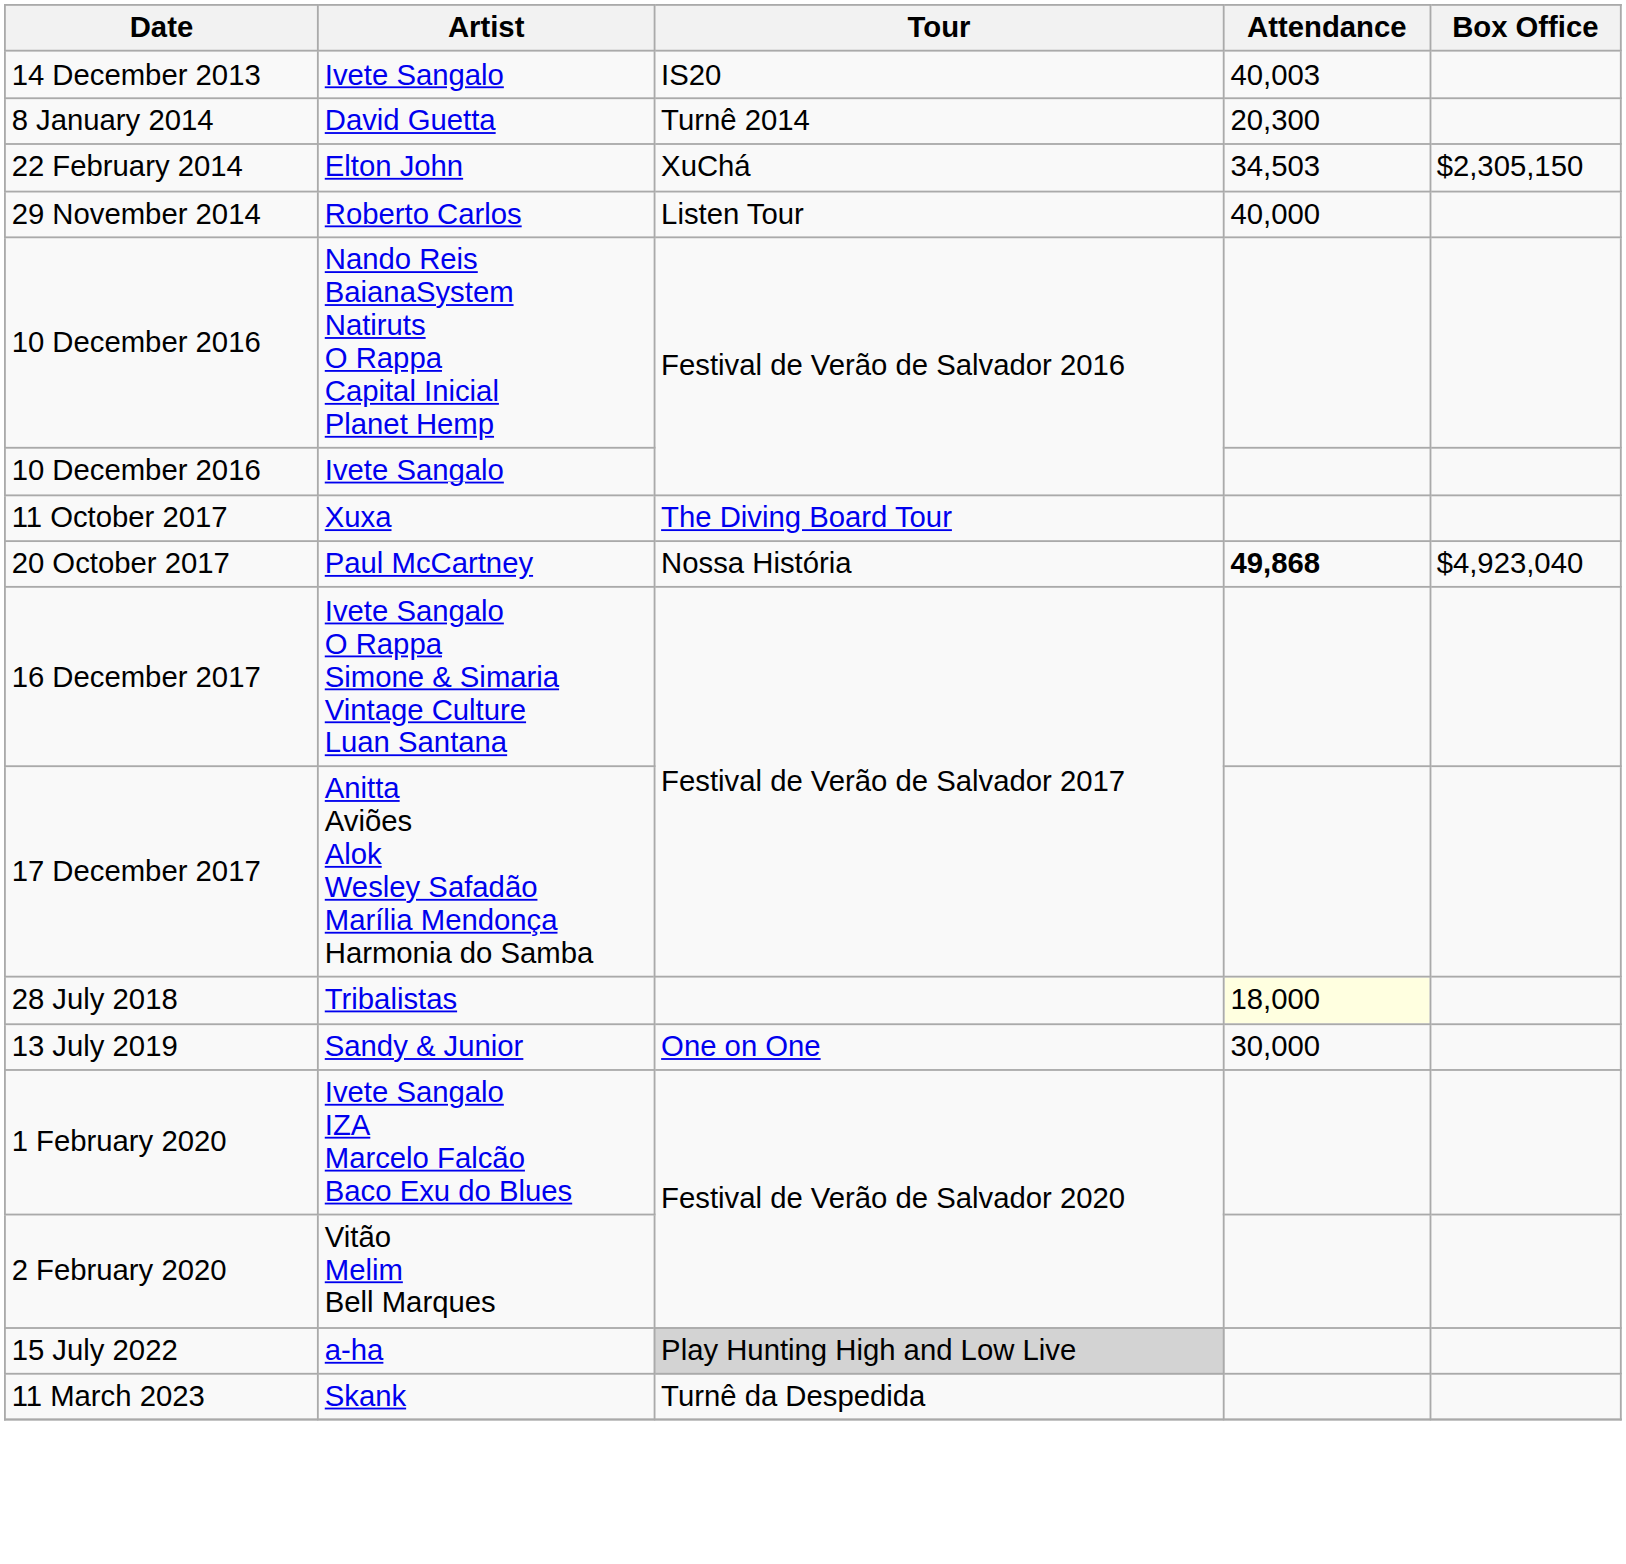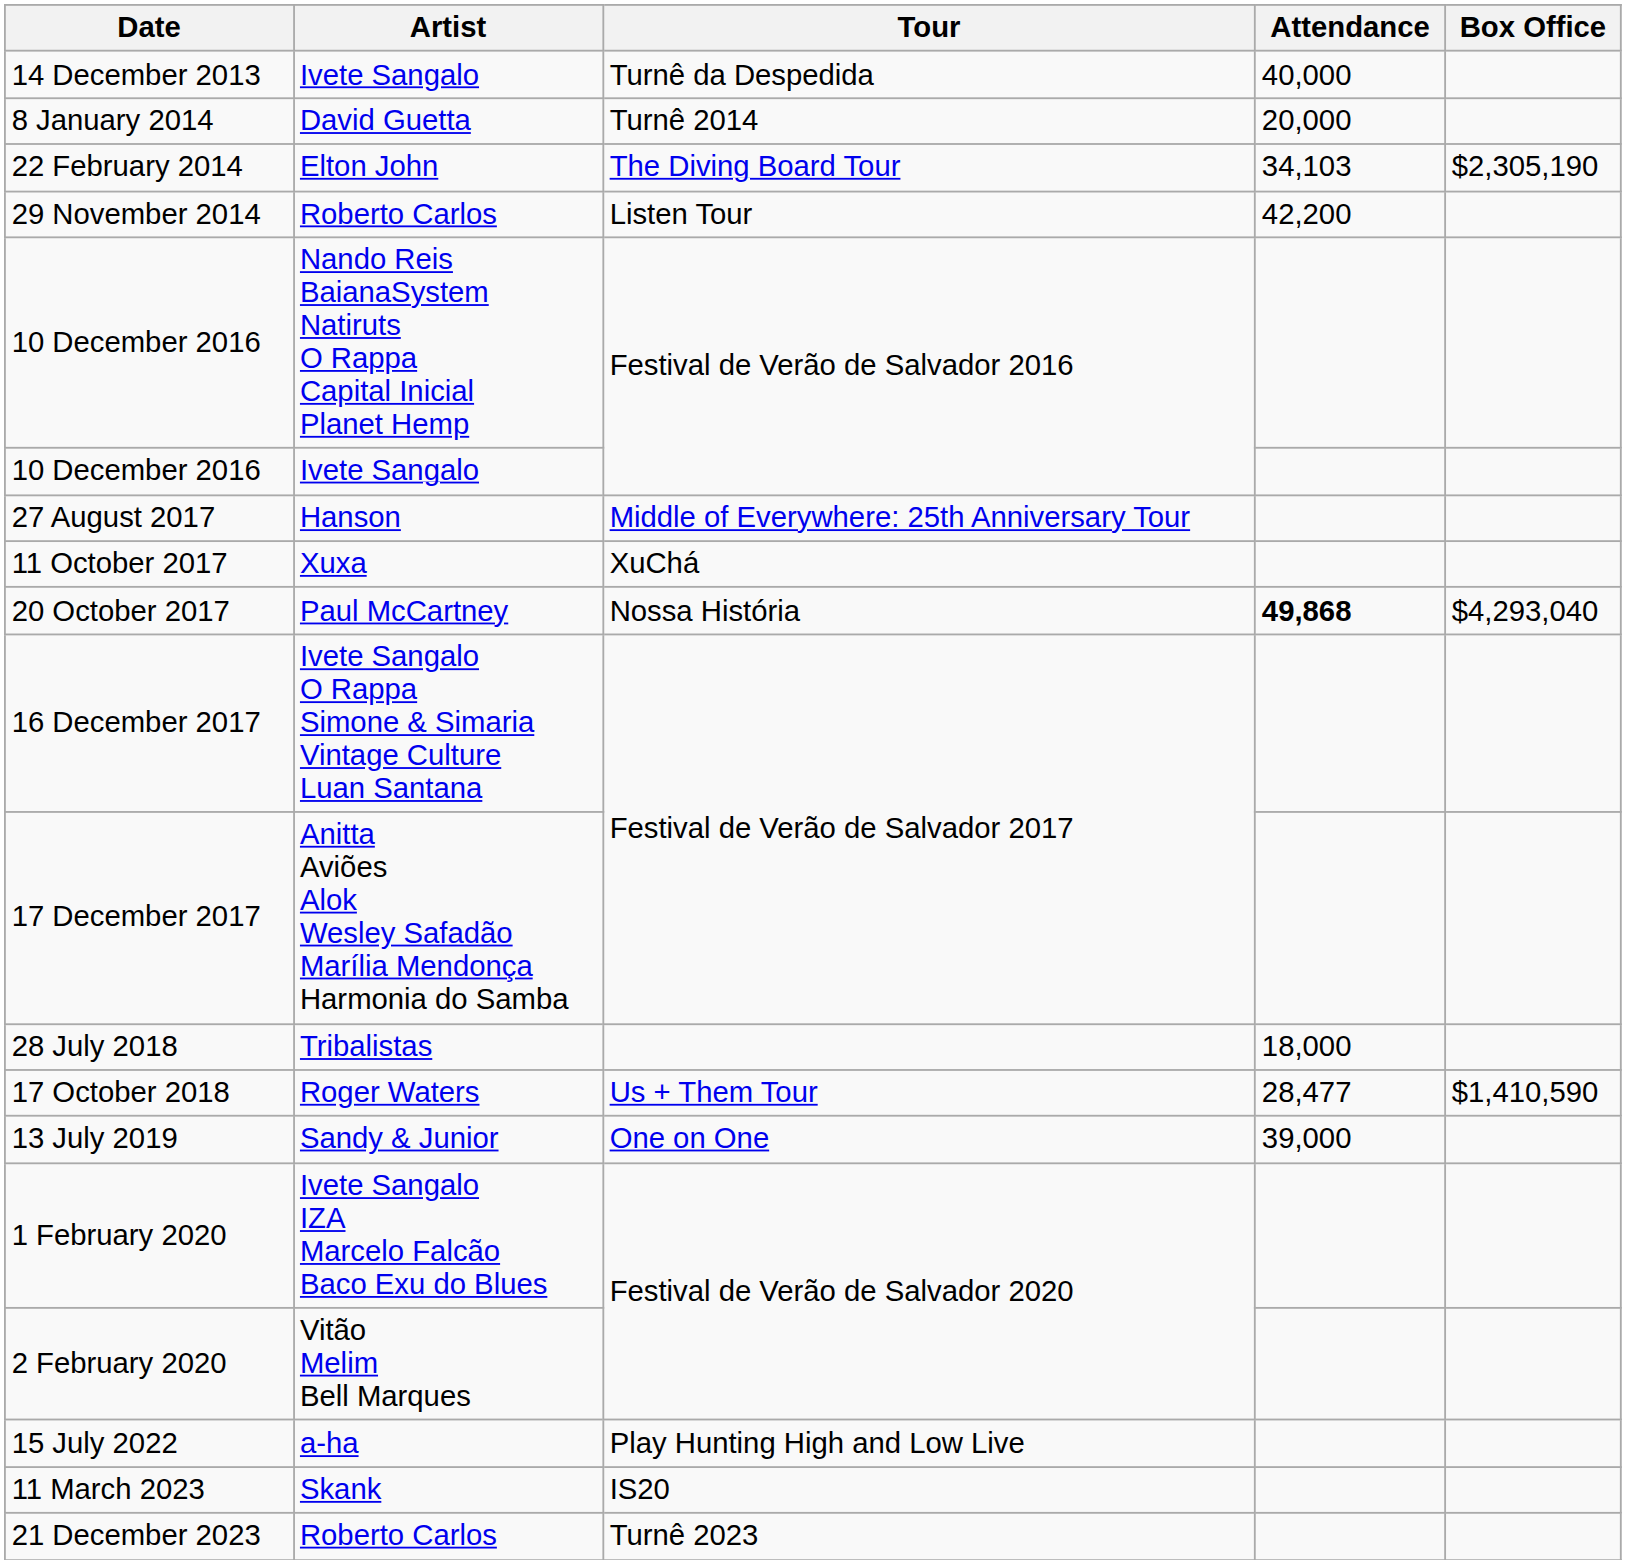 <table class="wikitable"  style="text-align:left; width:100%;">
 <tr>
 <th>Date</th>
 <th>Artist</th>
 <th>Tour</th>
 <th>Attendance</th>
 <th>Box Office</th>
 </tr>
 <tr>
 <td>14 December 2013</td>
 <td><a href='#'>Ivete Sangalo</a></td>
-<td>IS20</td>
-<td>40,003</td>
+<td>Turnê da Despedida</td>
+<td>40,000</td>
 <td></td>
 </tr>
 <tr>
 <td>8 January 2014</td>
 <td><a href='#'>David Guetta</a></td>
 <td>Turnê 2014</td>
-<td>20,300</td>
+<td>20,000</td>
 <td></td>
 </tr>
 <tr>
 <td>22 February 2014</td>
 <td><a href='#'>Elton John</a></td>
-<td>XuChá</td>
-<td>34,503</td>
-<td>$2,305,150</td>
+<td><a href='#'>The Diving Board Tour</a></td>
+<td>34,103</td>
+<td>$2,305,190</td>
 </tr>
 <tr>
 <td>29 November 2014</td>
 <td><a href='#'>Roberto Carlos</a></td>
 <td>Listen Tour</td>
-<td>40,000</td>
+<td>42,200</td>
 <td></td>
 </tr>
 <tr>
 <td>10 December 2016</td>
 <td><a href='#'>Nando Reis</a><br><a href='#'>BaianaSystem</a><br><a href='#'>Natiruts</a><br><a href='#'>O Rappa</a><br><a href='#'>Capital Inicial</a><br><a href='#'>Planet Hemp</a></td>
 <td rowspan="2">Festival de Verão de Salvador 2016</td>
 <td></td>
 <td></td>
 </tr>
 <tr>
 <td>10 December 2016</td>
 <td><a href='#'>Ivete Sangalo</a></td>
 <td></td>
 <td></td>
 </tr>
 <tr>
+<td>27 August 2017</td>
+<td><a href='#'>Hanson</a></td>
+<td><a href='#'>Middle of Everywhere: 25th Anniversary Tour</a></td>
+<td></td>
+<td></td>
+</tr>
+<tr>
 <td>11 October 2017</td>
 <td><a href='#'>Xuxa</a></td>
-<td><a href='#'>The Diving Board Tour</a></td>
+<td>XuChá</td>
 <td></td>
 <td></td>
 </tr>
 <tr>
 <td>20 October 2017</td>
 <td><a href='#'>Paul McCartney</a></td>
 <td>Nossa História</td>
 <td><strong>49,868</strong></td>
-<td>$4,923,040</td>
+<td>$4,293,040</td>
 </tr>
 <tr>
 <td>16 December 2017</td>
 <td><a href='#'>Ivete Sangalo</a><br><a href='#'>O Rappa</a><br><a href='#'>Simone & Simaria</a><br><a href='#'>Vintage Culture</a><br><a href='#'>Luan Santana</a></td>
 <td rowspan="2">Festival de Verão de Salvador 2017</td>
 <td></td>
 <td></td>
 </tr>
 <tr>
 <td>17 December 2017</td>
 <td><a href='#'>Anitta</a><br>Aviões<br><a href='#'>Alok</a><br><a href='#'>Wesley Safadão</a><br><a href='#'>Marília Mendonça</a><br>Harmonia do Samba</td>
 <td></td>
 <td></td>
 </tr>
 <tr>
 <td>28 July 2018</td>
 <td><a href='#'>Tribalistas</a></td>
 <td></td>
-<td style="background: lightyellow;">18,000</td>
+<td>18,000</td>
 <td></td>
+</tr>
+<tr>
+<td>17 October 2018</td>
+<td><a href='#'>Roger Waters</a></td>
+<td><a href='#'>Us + Them Tour</a></td>
+<td>28,477</td>
+<td>$1,410,590</td>
 </tr>
 <tr>
 <td>13 July 2019</td>
 <td><a href='#'>Sandy & Junior</a></td>
 <td><a href='#'>One on One</a></td>
-<td>30,000</td>
+<td>39,000</td>
 <td></td>
 </tr>
 <tr>
 <td>1 February 2020</td>
 <td><a href='#'>Ivete Sangalo</a><br><a href='#'>IZA</a><br><a href='#'>Marcelo Falcão</a><br><a href='#'>Baco Exu do Blues</a></td>
 <td rowspan="2">Festival de Verão de Salvador 2020</td>
 <td></td>
 <td></td>
 </tr>
 <tr>
 <td>2 February 2020</td>
 <td>Vitão<br><a href='#'>Melim</a><br>Bell Marques</td>
 <td></td>
 <td></td>
 </tr>
 <tr>
 <td>15 July 2022</td>
 <td><a href='#'>a-ha</a></td>
-<td style="background: lightgrey;">Play Hunting High and Low Live</td>
+<td>Play Hunting High and Low Live</td>
 <td></td>
 <td></td>
 </tr>
 <tr>
 <td>11 March 2023</td>
 <td><a href='#'>Skank</a></td>
-<td>Turnê da Despedida</td>
+<td>IS20</td>
+<td></td>
+<td></td>
+</tr>
+<tr>
+<td>21 December 2023</td>
+<td><a href='#'>Roberto Carlos</a></td>
+<td>Turnê 2023</td>
 <td></td>
 <td></td>
 </tr>
 <tr>
 </tr>
 </table>
